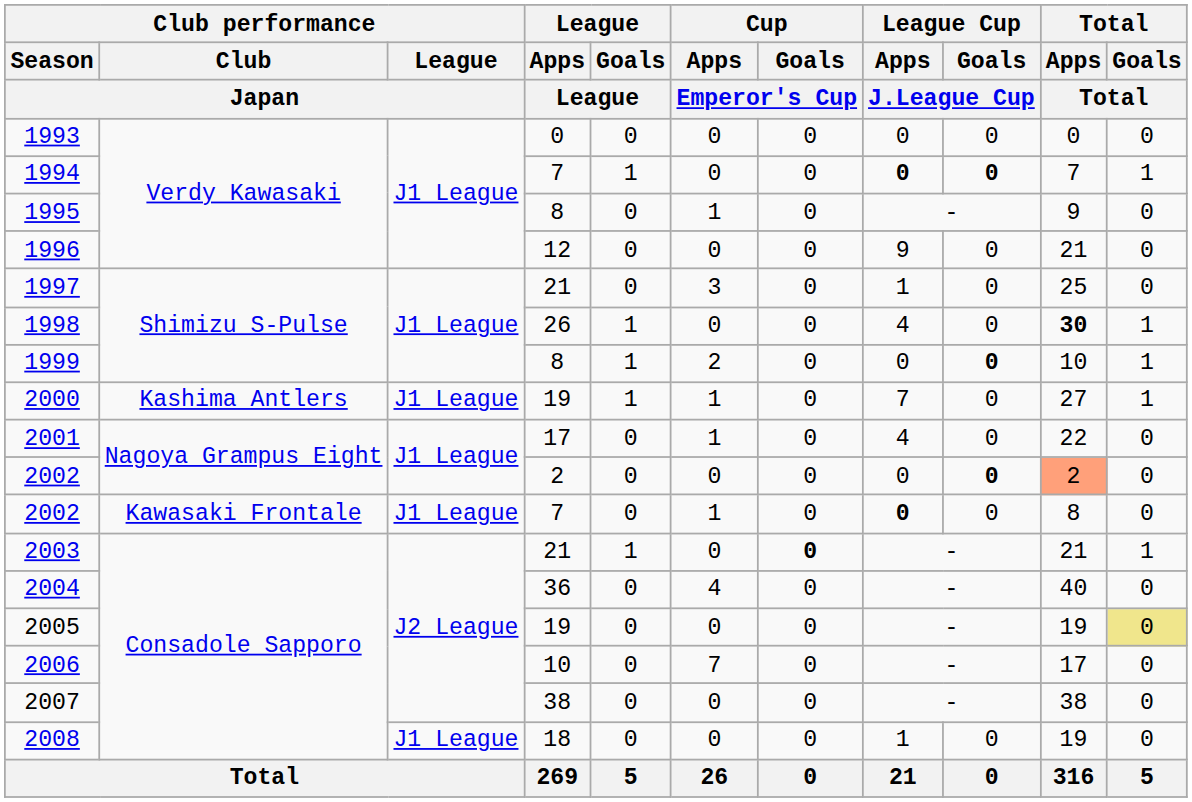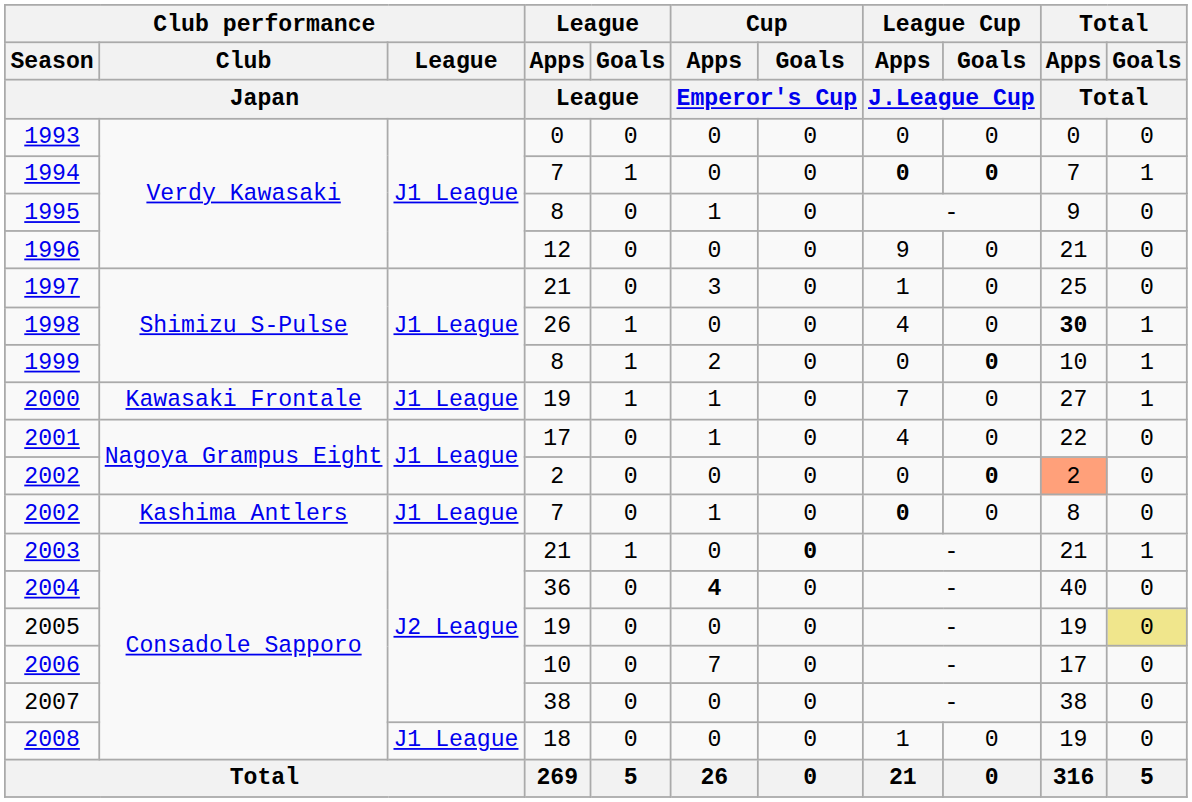 <table class="wikitable" style="text-align:center;">
 <tr>
 <th colspan=3>Club performance</th>
 <th colspan=2>League</th>
 <th colspan=2>Cup</th>
 <th colspan=2>League Cup</th>
 <th colspan=2>Total</th>
 </tr>
 <tr>
 <th>Season</th>
 <th>Club</th>
 <th>League</th>
 <th>Apps</th>
 <th>Goals</th>
 <th>Apps</th>
 <th>Goals</th>
 <th>Apps</th>
 <th>Goals</th>
 <th>Apps</th>
 <th>Goals</th>
 </tr>
 <tr>
 <th colspan=3>Japan</th>
 <th colspan=2>League</th>
 <th colspan=2><a href='#'>Emperor's Cup</a></th>
 <th colspan=2><a href='#'>J.League Cup</a></th>
 <th colspan=2>Total</th>
 </tr>
 <tr>
 <td><a href='#'>1993</a></td>
 <td rowspan="4"><a href='#'>Verdy Kawasaki</a></td>
 <td rowspan="4"><a href='#'>J1 League</a></td>
 <td>0</td>
 <td>0</td>
 <td>0</td>
 <td>0</td>
 <td>0</td>
 <td>0</td>
 <td>0</td>
 <td>0</td>
 </tr>
 <tr>
 <td><a href='#'>1994</a></td>
 <td>7</td>
 <td>1</td>
 <td>0</td>
 <td>0</td>
 <td><strong>0</strong></td>
 <td><strong>0</strong></td>
 <td>7</td>
 <td>1</td>
 </tr>
 <tr>
 <td><a href='#'>1995</a></td>
 <td>8</td>
 <td>0</td>
 <td>1</td>
 <td>0</td>
 <td colspan="2">-</td>
 <td>9</td>
 <td>0</td>
 </tr>
 <tr>
 <td><a href='#'>1996</a></td>
 <td>12</td>
 <td>0</td>
 <td>0</td>
 <td>0</td>
 <td>9</td>
 <td>0</td>
 <td>21</td>
 <td>0</td>
 </tr>
 <tr>
 <td><a href='#'>1997</a></td>
 <td rowspan="3"><a href='#'>Shimizu S-Pulse</a></td>
 <td rowspan="3"><a href='#'>J1 League</a></td>
 <td>21</td>
 <td>0</td>
 <td>3</td>
 <td>0</td>
 <td>1</td>
 <td>0</td>
 <td>25</td>
 <td>0</td>
 </tr>
 <tr>
 <td><a href='#'>1998</a></td>
 <td>26</td>
 <td>1</td>
 <td>0</td>
 <td>0</td>
 <td>4</td>
 <td>0</td>
 <td><strong>30</strong></td>
 <td>1</td>
 </tr>
 <tr>
 <td><a href='#'>1999</a></td>
 <td>8</td>
 <td>1</td>
 <td>2</td>
 <td>0</td>
 <td>0</td>
 <td><strong>0</strong></td>
 <td>10</td>
 <td>1</td>
 </tr>
 <tr>
 <td><a href='#'>2000</a></td>
-<td><a href='#'>Kashima Antlers</a></td>
+<td><a href='#'>Kawasaki Frontale</a></td>
 <td><a href='#'>J1 League</a></td>
 <td>19</td>
 <td>1</td>
 <td>1</td>
 <td>0</td>
 <td>7</td>
 <td>0</td>
 <td>27</td>
 <td>1</td>
 </tr>
 <tr>
 <td><a href='#'>2001</a></td>
 <td rowspan="2"><a href='#'>Nagoya Grampus Eight</a></td>
 <td rowspan="2"><a href='#'>J1 League</a></td>
 <td>17</td>
 <td>0</td>
 <td>1</td>
 <td>0</td>
 <td>4</td>
 <td>0</td>
 <td>22</td>
 <td>0</td>
 </tr>
 <tr>
 <td><a href='#'>2002</a></td>
 <td>2</td>
 <td>0</td>
 <td>0</td>
 <td>0</td>
 <td>0</td>
 <td><strong>0</strong></td>
 <td style="background: lightsalmon;">2</td>
 <td>0</td>
 </tr>
 <tr>
 <td><a href='#'>2002</a></td>
-<td><a href='#'>Kawasaki Frontale</a></td>
+<td><a href='#'>Kashima Antlers</a></td>
 <td><a href='#'>J1 League</a></td>
 <td>7</td>
 <td>0</td>
 <td>1</td>
 <td>0</td>
 <td><strong>0</strong></td>
 <td>0</td>
 <td>8</td>
 <td>0</td>
 </tr>
 <tr>
 <td><a href='#'>2003</a></td>
 <td rowspan="6"><a href='#'>Consadole Sapporo</a></td>
 <td rowspan="5"><a href='#'>J2 League</a></td>
 <td>21</td>
 <td>1</td>
 <td>0</td>
 <td><strong>0</strong></td>
 <td colspan="2">-</td>
 <td>21</td>
 <td>1</td>
 </tr>
 <tr>
 <td><a href='#'>2004</a></td>
 <td>36</td>
 <td>0</td>
-<td>4</td>
+<td><strong>4</strong></td>
 <td>0</td>
 <td colspan="2">-</td>
 <td>40</td>
 <td>0</td>
 </tr>
 <tr>
 <td>2005</td>
 <td>19</td>
 <td>0</td>
 <td>0</td>
 <td>0</td>
 <td colspan="2">-</td>
 <td>19</td>
 <td style="background: khaki;">0</td>
 </tr>
 <tr>
 <td><a href='#'>2006</a></td>
 <td>10</td>
 <td>0</td>
 <td>7</td>
 <td>0</td>
 <td colspan="2">-</td>
 <td>17</td>
 <td>0</td>
 </tr>
 <tr>
 <td>2007</td>
 <td>38</td>
 <td>0</td>
 <td>0</td>
 <td>0</td>
 <td colspan="2">-</td>
 <td>38</td>
 <td>0</td>
 </tr>
 <tr>
 <td><a href='#'>2008</a></td>
 <td><a href='#'>J1 League</a></td>
 <td>18</td>
 <td>0</td>
 <td>0</td>
 <td>0</td>
 <td>1</td>
 <td>0</td>
 <td>19</td>
 <td>0</td>
 </tr>
 <tr>
 <th colspan=3>Total</th>
 <th>269</th>
 <th>5</th>
 <th>26</th>
 <th>0</th>
 <th>21</th>
 <th>0</th>
 <th>316</th>
 <th>5</th>
 </tr>
 </table>
